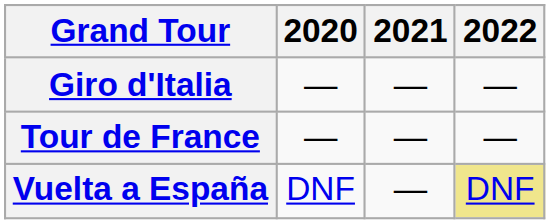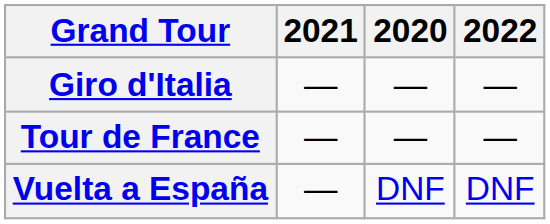 <table class="wikitable plainrowheaders">
 <tr>
 <th scope="col"><a href='#'>Grand Tour</a></th>
+<th scope="col">2021</th>
 <th scope="col">2020</th>
-<th scope="col">2021</th>
 <th scope="col">2022</th>
 </tr>
 <tr style="text-align:center;">
 <th scope="row"> <a href='#'>Giro d'Italia</a></th>
 <td>—</td>
 <td>—</td>
 <td>—</td>
 </tr>
 <tr style="text-align:center;">
 <th scope="row"> <a href='#'>Tour de France</a></th>
 <td>—</td>
 <td>—</td>
 <td>—</td>
 </tr>
 <tr style="text-align:center;">
 <th scope="row"> <a href='#'>Vuelta a España</a></th>
+<td>—</td>
 <td><a href='#'>DNF</a></td>
-<td>—</td>
-<td style="background: khaki;"><a href='#'>DNF</a></td>
+<td><a href='#'>DNF</a></td>
 </tr>
 </table>
